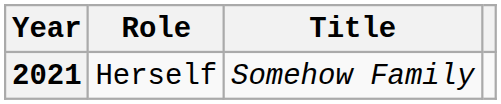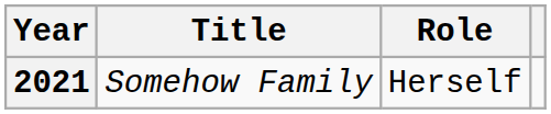 <table class="wikitable plainrowheaders">
 <tr>
 <th scope="col">Year</th>
+<th scope="col">Title</th>
 <th scope="col">Role</th>
-<th scope="col">Title</th>
 <th scope="col" class="unsortable"></th>
 </tr>
 <tr>
 <th scope="row">2021</th>
+<td><em>Somehow Family</em></td>
 <td>Herself</td>
-<td><em>Somehow Family</em></td>
 <td style="text-align:center"></td>
 </tr>
 </table>
